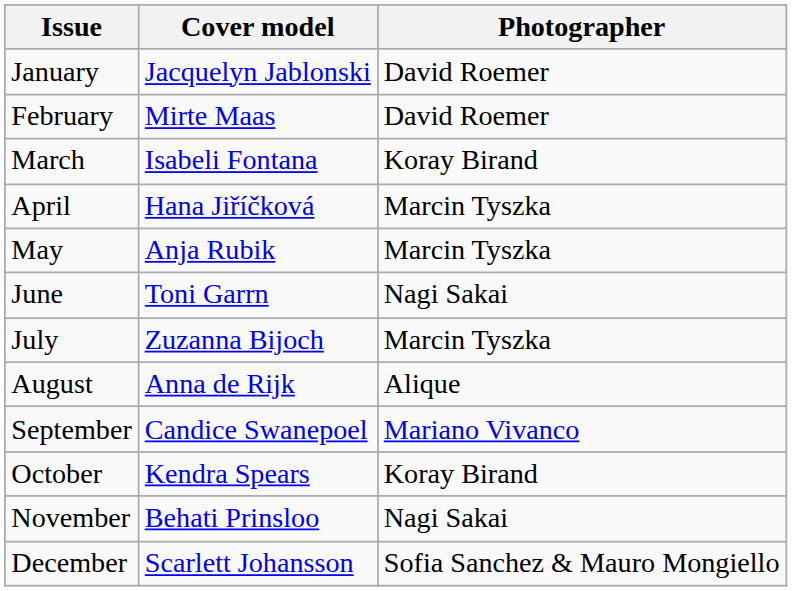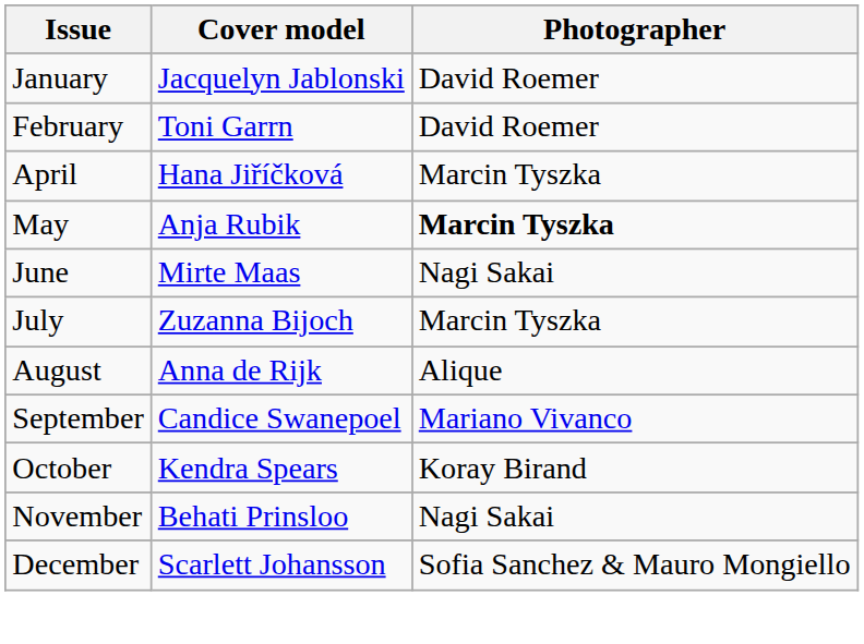 <table class="wikitable">
 <tr>
 <th>Issue</th>
 <th>Cover model</th>
 <th>Photographer</th>
 </tr>
 <tr>
 <td>January</td>
 <td><a href='#'>Jacquelyn Jablonski</a></td>
 <td>David Roemer</td>
 </tr>
 <tr>
 <td>February</td>
-<td><a href='#'>Mirte Maas</a></td>
+<td><a href='#'>Toni Garrn</a></td>
 <td>David Roemer</td>
-</tr>
-<tr>
-<td>March</td>
-<td><a href='#'>Isabeli Fontana</a></td>
-<td>Koray Birand</td>
 </tr>
 <tr>
 <td>April</td>
 <td><a href='#'>Hana Jiříčková</a></td>
 <td>Marcin Tyszka</td>
 </tr>
 <tr>
 <td>May</td>
 <td><a href='#'>Anja Rubik</a></td>
-<td>Marcin Tyszka</td>
+<td><strong>Marcin Tyszka</strong></td>
 </tr>
 <tr>
 <td>June</td>
-<td><a href='#'>Toni Garrn</a></td>
+<td><a href='#'>Mirte Maas</a></td>
 <td>Nagi Sakai</td>
 </tr>
 <tr>
 <td>July</td>
 <td><a href='#'>Zuzanna Bijoch</a></td>
 <td>Marcin Tyszka</td>
 </tr>
 <tr>
 <td>August</td>
 <td><a href='#'>Anna de Rijk</a></td>
 <td>Alique</td>
 </tr>
 <tr>
 <td>September</td>
 <td><a href='#'>Candice Swanepoel</a></td>
 <td><a href='#'>Mariano Vivanco</a></td>
 </tr>
 <tr>
 <td>October</td>
 <td><a href='#'>Kendra Spears</a></td>
 <td>Koray Birand</td>
 </tr>
 <tr>
 <td>November</td>
 <td><a href='#'>Behati Prinsloo</a></td>
 <td>Nagi Sakai</td>
 </tr>
 <tr>
 <td>December</td>
 <td><a href='#'>Scarlett Johansson</a></td>
 <td>Sofia Sanchez & Mauro Mongiello</td>
 </tr>
 </table>
